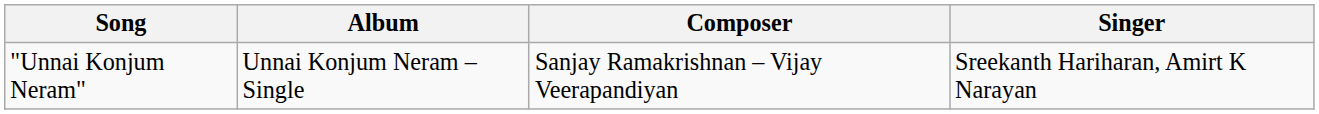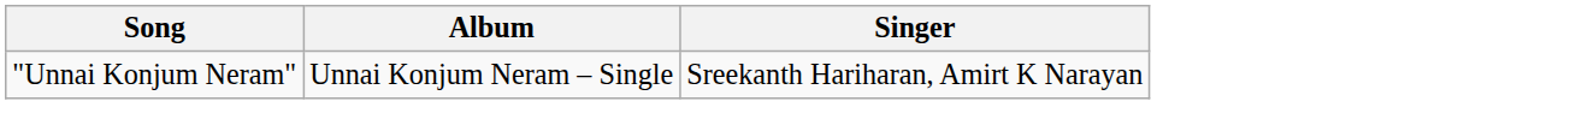 <table class="wikitable">
 <tr>
 <th>Song</th>
 <th>Album</th>
-<th>Composer</th>
 <th>Singer</th>
 </tr>
 <tr>
 <td>"Unnai Konjum Neram"</td>
 <td>Unnai Konjum Neram – Single</td>
-<td>Sanjay Ramakrishnan – Vijay Veerapandiyan</td>
 <td>Sreekanth Hariharan, Amirt K Narayan</td>
 </tr>
 </table>
